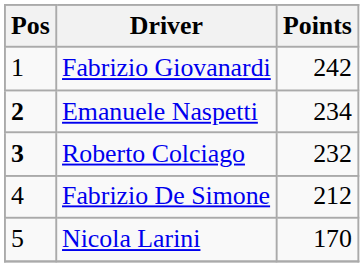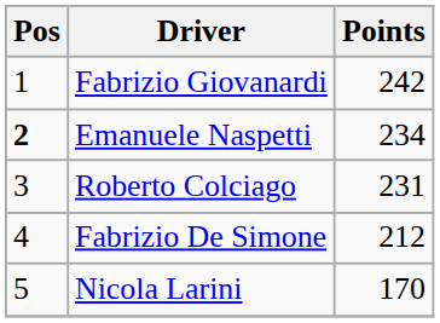 <table class="wikitable" style="font-size: 85%;">
 <tr>
 <th>Pos</th>
 <th>Driver</th>
 <th>Points</th>
 </tr>
 <tr>
 <td>1</td>
 <td> <a href='#'>Fabrizio Giovanardi</a></td>
 <td align="right">242</td>
 </tr>
 <tr>
 <td><strong>2</strong></td>
 <td> <a href='#'>Emanuele Naspetti</a></td>
 <td align="right">234</td>
 </tr>
 <tr>
-<td><strong>3</strong></td>
+<td>3</td>
 <td> <a href='#'>Roberto Colciago</a></td>
-<td align="right">232</td>
+<td align="right">231</td>
 </tr>
 <tr>
 <td>4</td>
 <td> <a href='#'>Fabrizio De Simone</a></td>
 <td align="right">212</td>
 </tr>
 <tr>
 <td>5</td>
 <td> <a href='#'>Nicola Larini</a></td>
 <td align="right">170</td>
 </tr>
 <tr>
 </tr>
 </table>
